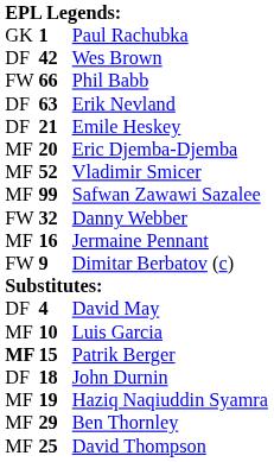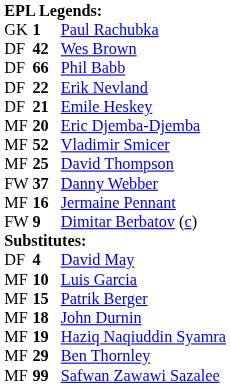 <table style="font-size: 90%; margin:0.2em auto;" cellspacing="0" cellpadding="0">
 <tr>
 <td colspan="4"><strong>EPL Legends:</strong></td>
 </tr>
 <tr>
 <th width="25"></th>
 <th width="25"></th>
 </tr>
 <tr>
 <td>GK</td>
 <td><strong>1</strong></td>
 <td><a href='#'>Paul Rachubka</a></td>
 </tr>
 <tr>
 <td>DF</td>
 <td><strong>42</strong></td>
 <td><a href='#'>Wes Brown</a></td>
 </tr>
 <tr>
-<td>FW</td>
+<td>DF</td>
 <td><strong>66</strong></td>
 <td><a href='#'>Phil Babb</a></td>
 <td></td>
 </tr>
 <tr>
 <td>DF</td>
-<td><strong>63</strong></td>
+<td><strong>22</strong></td>
 <td><a href='#'>Erik Nevland</a></td>
 </tr>
 <tr>
 <td>DF</td>
 <td><strong>21</strong></td>
 <td><a href='#'>Emile Heskey</a></td>
 <td></td>
 </tr>
 <tr>
 <td>MF</td>
 <td><strong>20</strong></td>
 <td><a href='#'>Eric Djemba-Djemba</a></td>
 <td></td>
 </tr>
 <tr>
 <td>MF</td>
 <td><strong>52</strong></td>
 <td><a href='#'>Vladimir Smicer</a></td>
 <td></td>
 </tr>
 <tr>
 <td>MF</td>
-<td><strong>99</strong></td>
-<td><a href='#'>Safwan Zawawi Sazalee</a></td>
+<td><strong>25</strong></td>
+<td><a href='#'>David Thompson</a></td>
 <td></td>
 <td></td>
 </tr>
 <tr>
 <td>FW</td>
-<td><strong>32</strong></td>
+<td><strong>37</strong></td>
 <td><a href='#'>Danny Webber</a></td>
 <td></td>
 </tr>
 <tr>
 <td>MF</td>
 <td><strong>16</strong></td>
 <td><a href='#'>Jermaine Pennant</a></td>
 <td></td>
 </tr>
 <tr>
 <td>FW</td>
 <td><strong>9</strong></td>
 <td><a href='#'>Dimitar Berbatov</a>   (<a href='#'>c</a>)</td>
 </tr>
 <tr>
 <td colspan=4><strong>Substitutes:</strong></td>
 </tr>
 <tr>
 <td>DF</td>
 <td><strong>4</strong></td>
 <td><a href='#'>David May</a></td>
 <td></td>
 </tr>
 <tr>
 <td>MF</td>
 <td><strong>10</strong></td>
 <td><a href='#'>Luis Garcia</a></td>
 <td></td>
 </tr>
 <tr>
-<td><strong>MF</strong></td>
+<td>MF</td>
 <td><strong>15</strong></td>
 <td><a href='#'>Patrik Berger</a></td>
 </tr>
 <tr>
-<td>DF</td>
+<td>MF</td>
 <td><strong>18</strong></td>
 <td><a href='#'>John Durnin</a></td>
 <td></td>
 </tr>
 <tr>
 <td>MF</td>
 <td><strong>19</strong></td>
 <td><a href='#'>Haziq Naqiuddin Syamra</a> </td>
 <td></td>
 </tr>
 <tr>
 <td>MF</td>
 <td><strong>29</strong></td>
 <td><a href='#'>Ben Thornley</a></td>
 <td></td>
 </tr>
 <tr>
 <td>MF</td>
-<td><strong>25</strong></td>
-<td><a href='#'>David Thompson</a></td>
+<td><strong>99</strong></td>
+<td><a href='#'>Safwan Zawawi Sazalee</a></td>
 <td></td>
 <td></td>
 </tr>
 </table>
